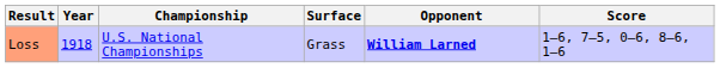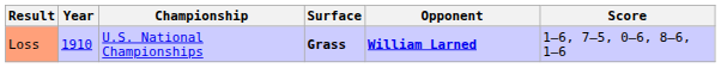 <table class='sortable wikitable'>
 <tr>
 <th style="width:40px">Result</th>
 <th style="width:35px">Year</th>
 <th style="width:200px">Championship</th>
 <th style="width:50px">Surface</th>
 <th style="width:170px">Opponent</th>
 <th style="width:170px" class="unsortable">Score</th>
 </tr>
 <tr style="background:#ccf;">
 <td style="background:#ffa07a;">Loss</td>
-<td><a href='#'>1918</a></td>
+<td><a href='#'>1910</a></td>
 <td><a href='#'>U.S. National Championships</a></td>
-<td>Grass</td>
+<td><strong>Grass</strong></td>
 <td><strong> <a href='#'>William Larned</a></strong></td>
 <td>1–6, 7–5, 0–6, 8–6, 1–6</td>
 </tr>
 </table>
